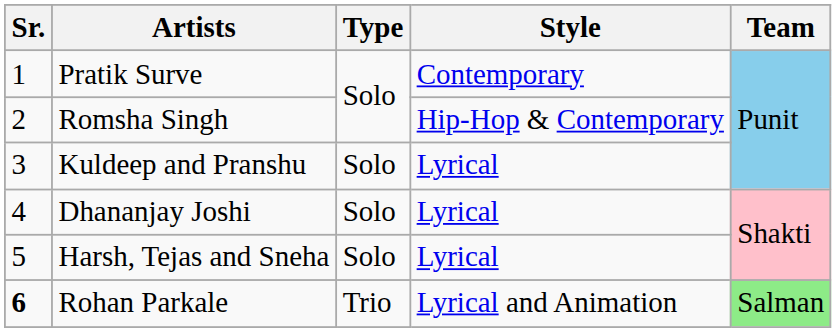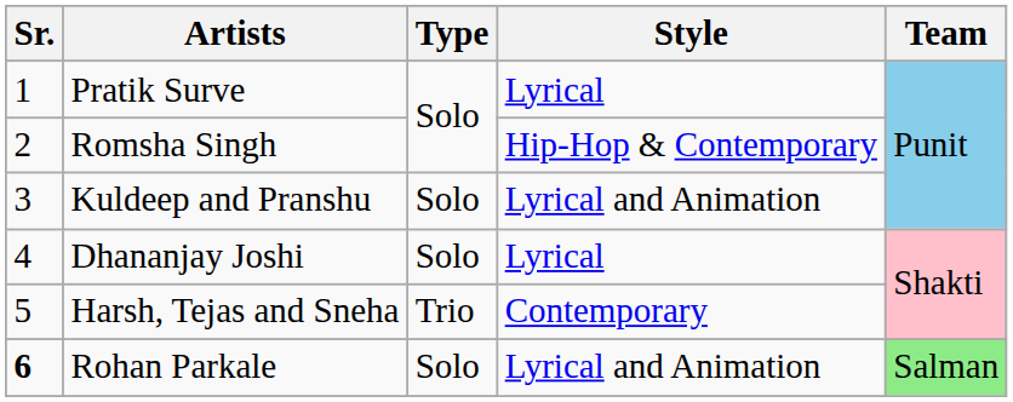 <table class="wikitable">
 <tr>
 <th>Sr.</th>
 <th>Artists</th>
 <th>Type</th>
 <th>Style</th>
 <th>Team</th>
 </tr>
 <tr>
 <td>1</td>
 <td>Pratik Surve</td>
 <td rowspan=2>Solo</td>
-<td><a href='#'>Contemporary</a></td>
+<td><a href='#'>Lyrical</a></td>
 <td rowspan=3 style="background:#87ceeb;">Punit</td>
 </tr>
 <tr>
 <td>2</td>
 <td>Romsha Singh</td>
 <td><a href='#'>Hip-Hop</a> & <a href='#'>Contemporary</a></td>
 </tr>
 <tr>
 <td>3</td>
 <td>Kuldeep and Pranshu</td>
 <td>Solo</td>
-<td><a href='#'>Lyrical</a></td>
+<td><a href='#'>Lyrical</a> and Animation</td>
 </tr>
 <tr>
 <td>4</td>
 <td>Dhananjay Joshi</td>
 <td>Solo</td>
 <td><a href='#'>Lyrical</a></td>
 <td rowspan=2 style="background:pink;">Shakti</td>
 </tr>
 <tr>
 <td>5</td>
 <td>Harsh, Tejas and Sneha</td>
-<td>Solo</td>
-<td><a href='#'>Lyrical</a></td>
+<td>Trio</td>
+<td><a href='#'>Contemporary</a></td>
 </tr>
 <tr>
 <td><strong>6</strong></td>
 <td>Rohan Parkale</td>
-<td>Trio</td>
+<td>Solo</td>
 <td><a href='#'>Lyrical</a> and Animation</td>
 <td rowspan=1 style="background:#8deb87;">Salman</td>
 </tr>
 </table>
